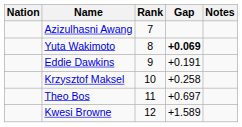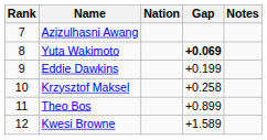 <table class="wikitable sortable" style="text-align:center">
 <tr>
+<th>Rank</th>
+<th>Name</th>
 <th>Nation</th>
-<th>Name</th>
-<th>Rank</th>
 <th>Gap</th>
 <th>Notes</th>
 </tr>
 <tr>
+<td>7</td>
+<td align=left><a href='#'>Azizulhasni Awang</a></td>
 <td align=left></td>
-<td align=left><a href='#'>Azizulhasni Awang</a></td>
-<td>7</td>
 <td></td>
 <td></td>
 </tr>
 <tr>
+<td>8</td>
+<td align=left><a href='#'>Yuta Wakimoto</a></td>
 <td align=left></td>
-<td align=left><a href='#'>Yuta Wakimoto</a></td>
-<td>8</td>
 <td><strong>+0.069</strong></td>
 <td></td>
 </tr>
 <tr>
+<td>9</td>
+<td align=left><a href='#'>Eddie Dawkins</a></td>
 <td align=left></td>
-<td align=left><a href='#'>Eddie Dawkins</a></td>
-<td>9</td>
-<td>+0.191</td>
+<td>+0.199</td>
 <td></td>
 </tr>
 <tr>
+<td>10</td>
+<td align=left><a href='#'>Krzysztof Maksel</a></td>
 <td align=left></td>
-<td align=left><a href='#'>Krzysztof Maksel</a></td>
-<td>10</td>
 <td>+0.258</td>
 <td></td>
 </tr>
 <tr>
+<td>11</td>
+<td align=left><a href='#'>Theo Bos</a></td>
 <td align=left></td>
-<td align=left><a href='#'>Theo Bos</a></td>
-<td>11</td>
-<td>+0.697</td>
+<td>+0.899</td>
 <td></td>
 </tr>
 <tr>
+<td>12</td>
+<td align=left><a href='#'>Kwesi Browne</a></td>
 <td align=left></td>
-<td align=left><a href='#'>Kwesi Browne</a></td>
-<td>12</td>
 <td>+1.589</td>
 <td></td>
 </tr>
 </table>
